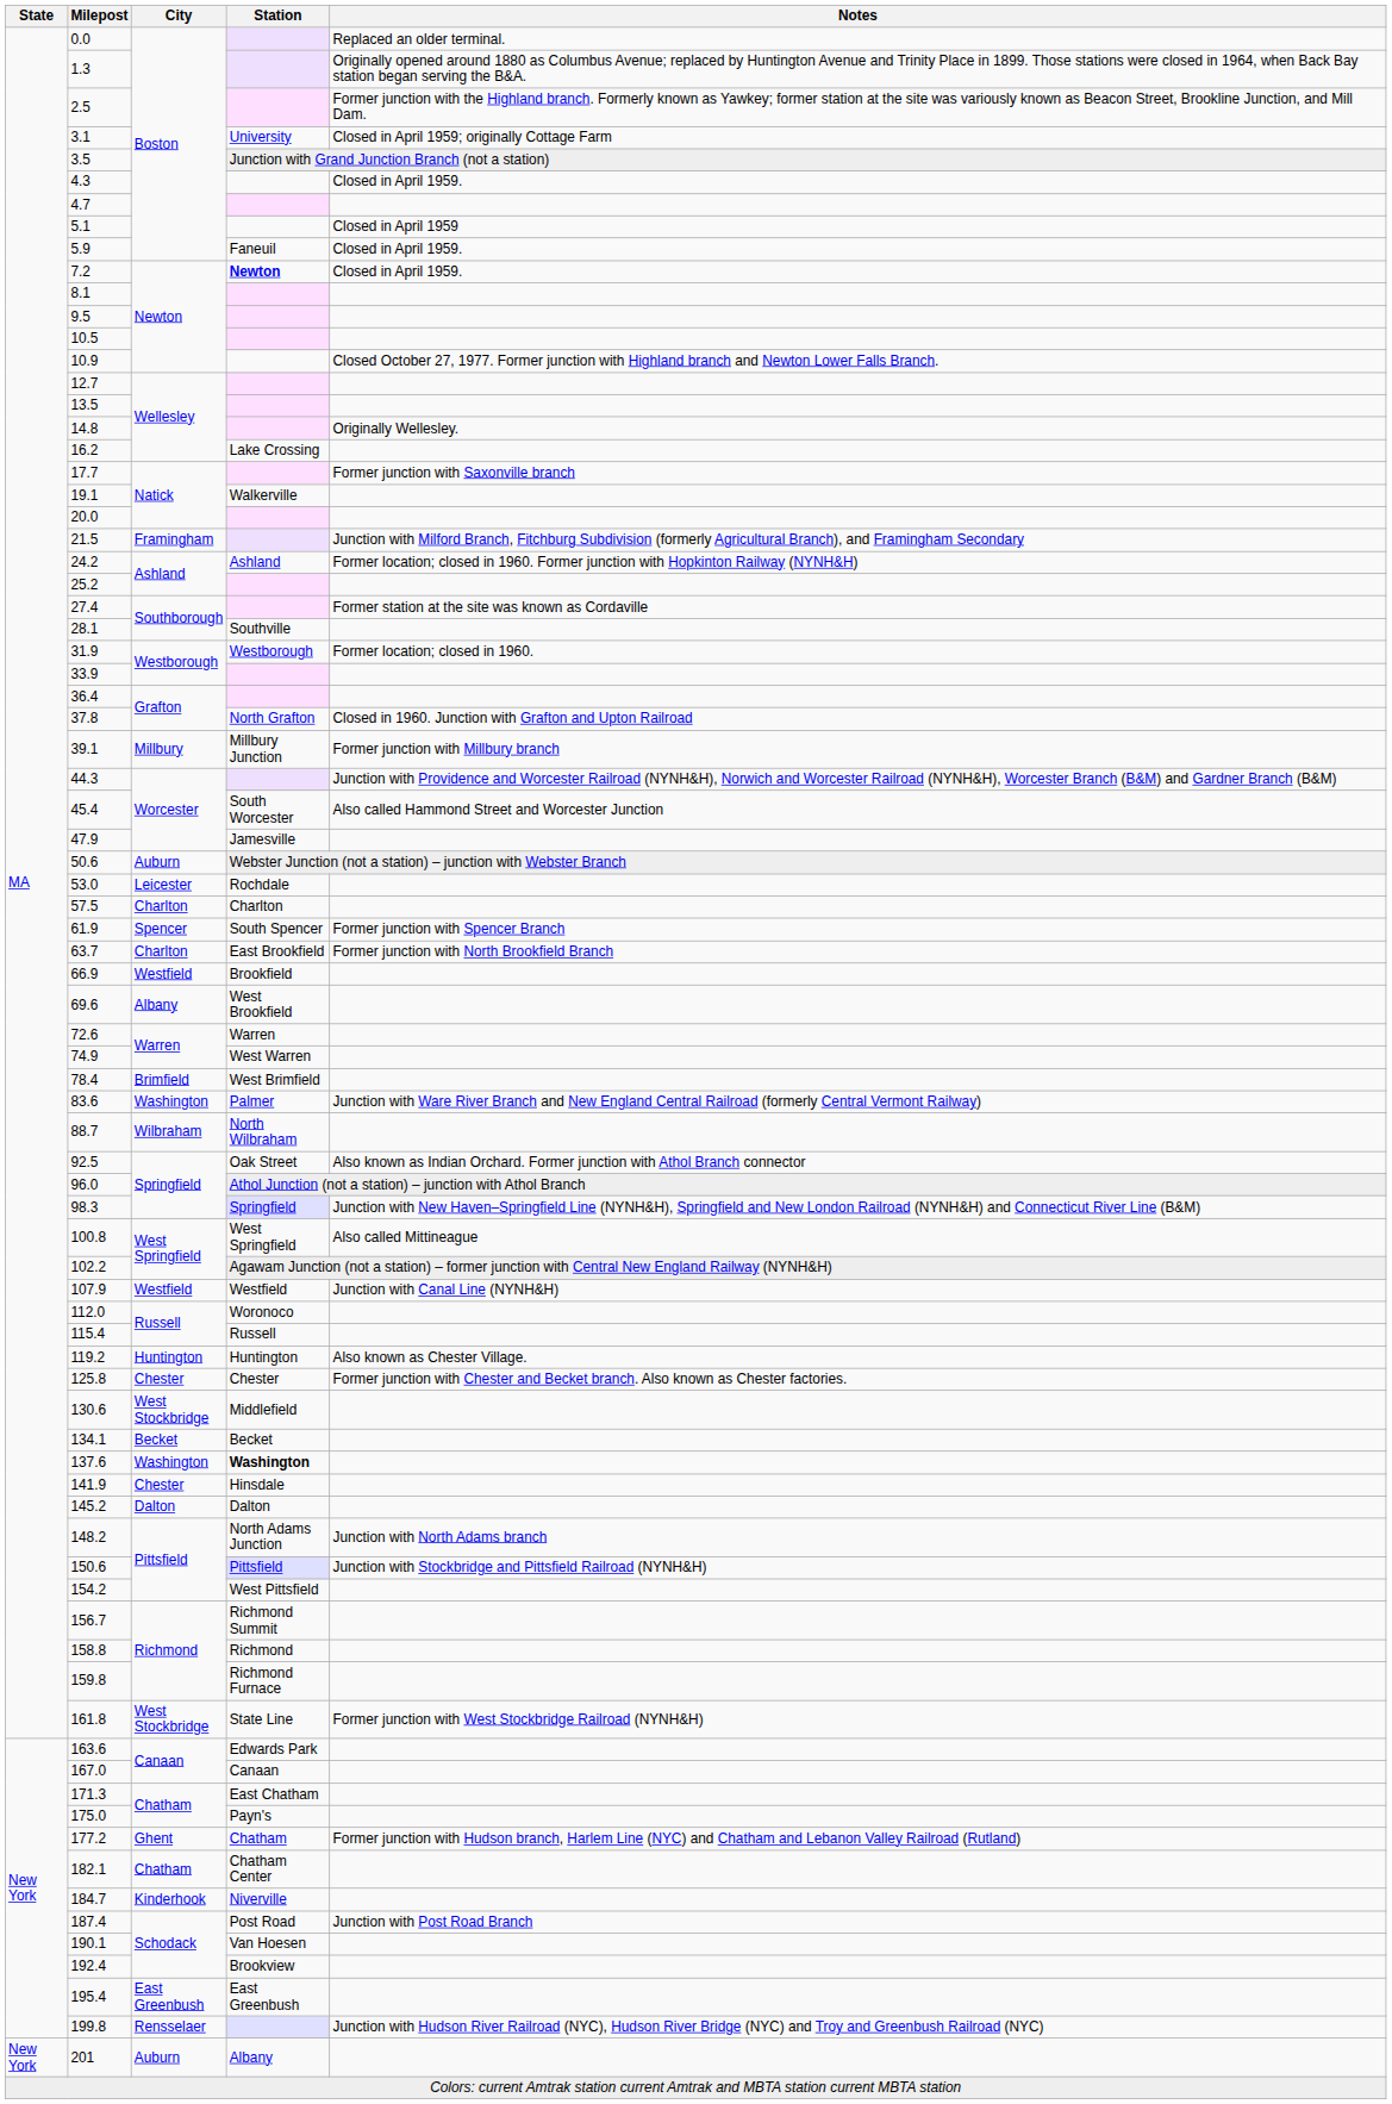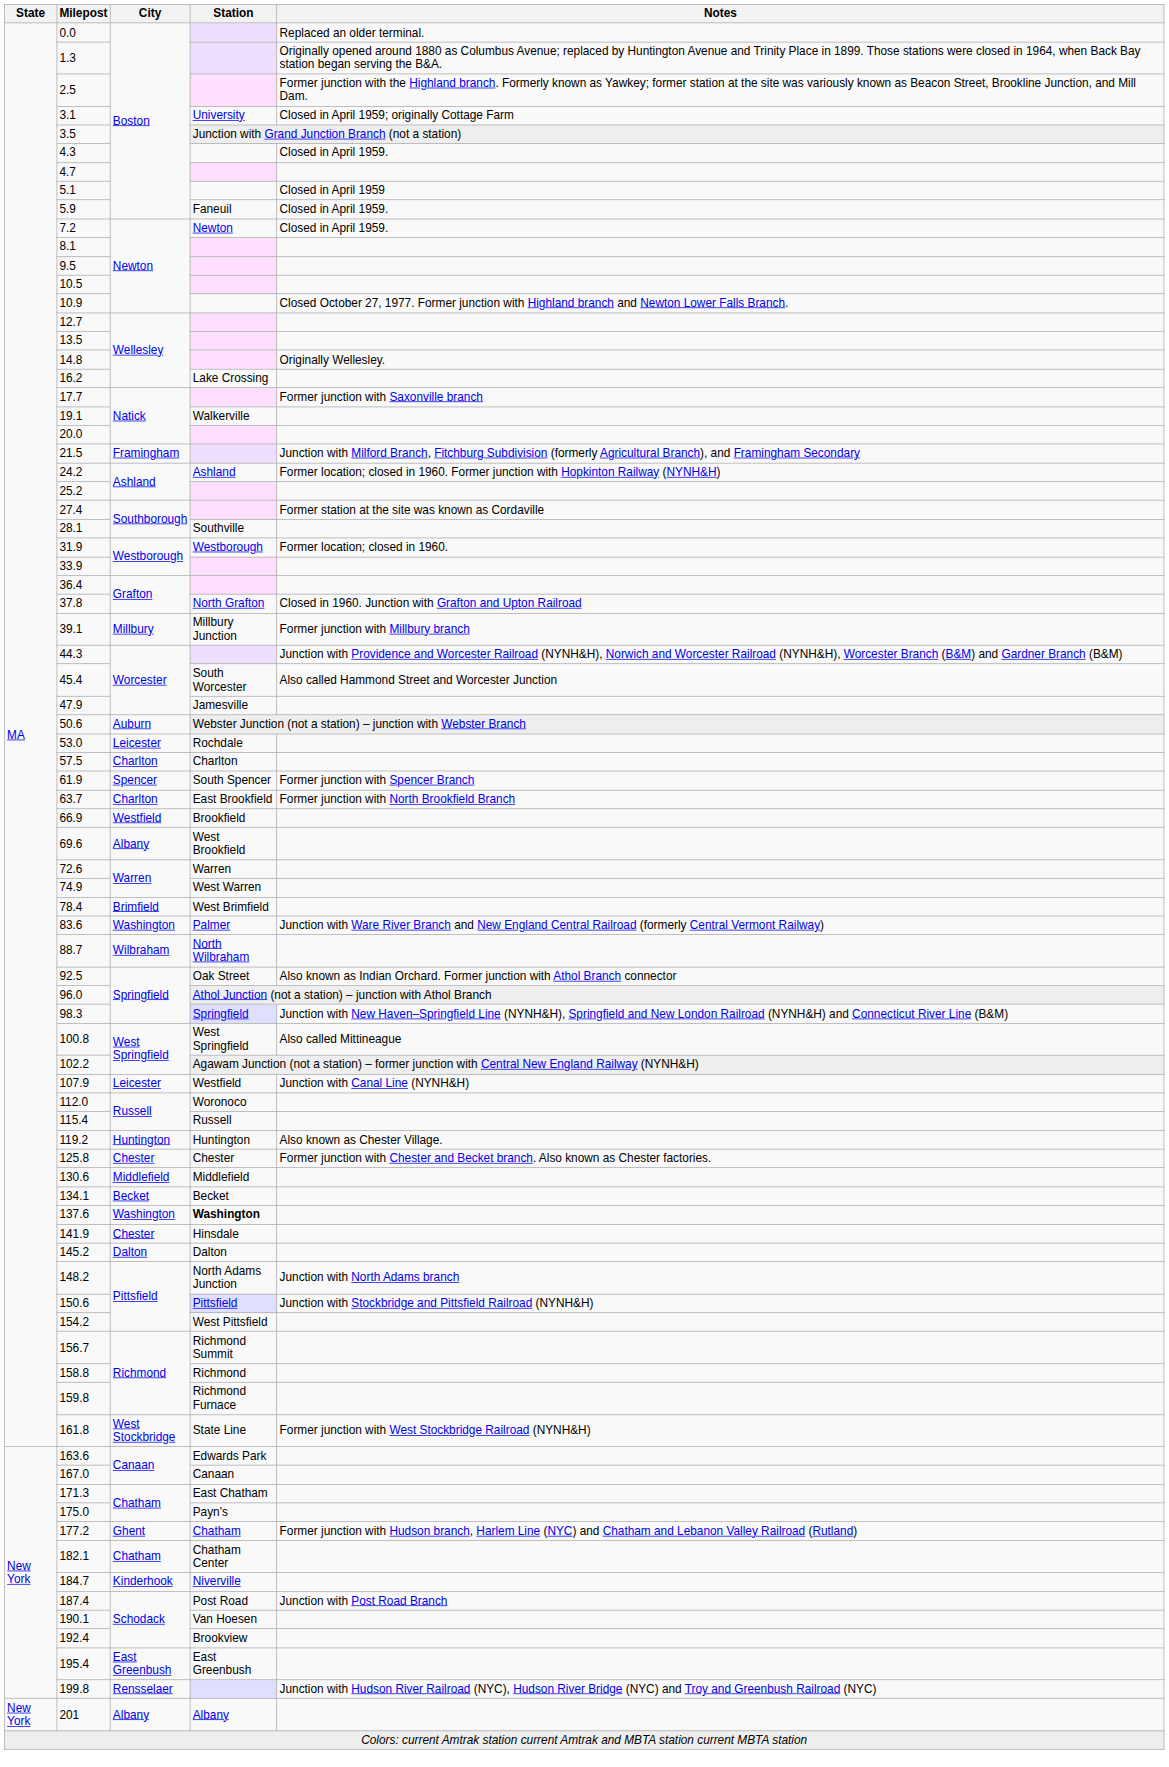 <table class="wikitable">
 <tr>
 <th>State</th>
 <th>Milepost</th>
 <th scope="col" width="100">City</th>
 <th scope="col" width="110">Station</th>
 <th>Notes</th>
 </tr>
 <tr>
 <td rowspan=68><a href='#'>MA</a></td>
 <td>0.0</td>
 <td rowspan=9><a href='#'>Boston</a></td>
 <td bgcolor=efdfff></td>
 <td>Replaced an older terminal.</td>
 </tr>
 <tr>
 <td>1.3</td>
 <td bgcolor=efdfff></td>
 <td>Originally opened around 1880 as Columbus Avenue; replaced by Huntington Avenue and Trinity Place in 1899. Those stations were closed in 1964, when Back Bay station began serving the B&A.</td>
 </tr>
 <tr>
 <td>2.5</td>
 <td bgcolor=ffdfff></td>
 <td>Former junction with the <a href='#'>Highland branch</a>. Formerly known as Yawkey; former station at the site was variously known as Beacon Street, Brookline Junction, and Mill Dam.</td>
 </tr>
 <tr>
 <td>3.1</td>
 <td><a href='#'>University</a></td>
 <td>Closed in April 1959; originally Cottage Farm</td>
 </tr>
 <tr>
 <td>3.5</td>
 <td bgcolor="eeeeee" colspan="2">Junction with <a href='#'>Grand Junction Branch</a> (not a station)</td>
 </tr>
 <tr>
 <td>4.3</td>
 <td></td>
 <td>Closed in April 1959.</td>
 </tr>
 <tr>
 <td>4.7</td>
 <td bgcolor=ffdfff></td>
 <td></td>
 </tr>
 <tr>
 <td>5.1</td>
 <td></td>
 <td>Closed in April 1959</td>
 </tr>
 <tr>
 <td>5.9</td>
 <td>Faneuil</td>
 <td>Closed in April 1959.</td>
 </tr>
 <tr>
 <td>7.2</td>
 <td rowspan=5><a href='#'>Newton</a></td>
-<td><strong><a href='#'>Newton</a></strong></td>
+<td><a href='#'>Newton</a></td>
 <td>Closed in April 1959.</td>
 </tr>
 <tr>
 <td>8.1</td>
 <td bgcolor=ffdfff></td>
 <td></td>
 </tr>
 <tr>
 <td>9.5</td>
 <td bgcolor=ffdfff></td>
 <td></td>
 </tr>
 <tr>
 <td>10.5</td>
 <td bgcolor=ffdfff></td>
 <td></td>
 </tr>
 <tr>
 <td>10.9</td>
 <td></td>
 <td>Closed October 27, 1977. Former junction with <a href='#'>Highland branch</a> and <a href='#'>Newton Lower Falls Branch</a>.</td>
 </tr>
 <tr>
 <td>12.7</td>
 <td rowspan=4><a href='#'>Wellesley</a></td>
 <td bgcolor=ffdfff></td>
 <td></td>
 </tr>
 <tr>
 <td>13.5</td>
 <td bgcolor=ffdfff></td>
 <td></td>
 </tr>
 <tr>
 <td>14.8</td>
 <td bgcolor=ffdfff></td>
 <td>Originally Wellesley.</td>
 </tr>
 <tr>
 <td>16.2</td>
 <td>Lake Crossing</td>
 <td></td>
 </tr>
 <tr>
 <td>17.7</td>
 <td rowspan=3><a href='#'>Natick</a></td>
 <td bgcolor=ffdfff></td>
 <td>Former junction with <a href='#'>Saxonville branch</a></td>
 </tr>
 <tr>
 <td>19.1</td>
 <td>Walkerville</td>
 <td></td>
 </tr>
 <tr>
 <td>20.0</td>
 <td bgcolor=ffdfff></td>
 <td></td>
 </tr>
 <tr>
 <td>21.5</td>
 <td><a href='#'>Framingham</a></td>
 <td bgcolor=efdfff></td>
 <td>Junction with <a href='#'>Milford Branch</a>, <a href='#'>Fitchburg Subdivision</a> (formerly <a href='#'>Agricultural Branch</a>), and <a href='#'>Framingham Secondary</a></td>
 </tr>
 <tr>
 <td>24.2</td>
 <td rowspan="2"><a href='#'>Ashland</a></td>
 <td><a href='#'>Ashland</a></td>
 <td>Former location; closed in 1960. Former junction with <a href='#'>Hopkinton Railway</a> (<a href='#'>NYNH&H</a>)</td>
 </tr>
 <tr>
 <td>25.2</td>
 <td bgcolor=ffdfff></td>
 <td></td>
 </tr>
 <tr>
 <td>27.4</td>
 <td rowspan=2><a href='#'>Southborough</a></td>
 <td bgcolor=ffdfff></td>
 <td>Former station at the site was known as Cordaville</td>
 </tr>
 <tr>
 <td>28.1</td>
 <td>Southville</td>
 <td></td>
 </tr>
 <tr>
 <td>31.9</td>
 <td rowspan=2><a href='#'>Westborough</a></td>
 <td><a href='#'>Westborough</a></td>
 <td>Former location; closed in 1960.</td>
 </tr>
 <tr>
 <td>33.9</td>
 <td bgcolor=ffdfff></td>
 <td></td>
 </tr>
 <tr>
 <td>36.4</td>
 <td rowspan=2><a href='#'>Grafton</a></td>
 <td bgcolor=ffdfff></td>
 <td></td>
 </tr>
 <tr>
 <td>37.8</td>
 <td><a href='#'>North Grafton</a></td>
 <td>Closed in 1960. Junction with <a href='#'>Grafton and Upton Railroad</a></td>
 </tr>
 <tr>
 <td>39.1</td>
 <td><a href='#'>Millbury</a></td>
 <td>Millbury Junction</td>
 <td>Former junction with <a href='#'>Millbury branch</a></td>
 </tr>
 <tr>
 <td>44.3</td>
 <td rowspan=3><a href='#'>Worcester</a></td>
 <td bgcolor=efdfff></td>
 <td>Junction with <a href='#'>Providence and Worcester Railroad</a> (NYNH&H), <a href='#'>Norwich and Worcester Railroad</a> (NYNH&H), <a href='#'>Worcester Branch</a> (<a href='#'>B&M</a>) and <a href='#'>Gardner Branch</a> (B&M)</td>
 </tr>
 <tr>
 <td>45.4</td>
 <td>South Worcester</td>
 <td>Also called Hammond Street and Worcester Junction</td>
 </tr>
 <tr>
 <td>47.9</td>
 <td>Jamesville</td>
 <td></td>
 </tr>
 <tr>
 <td>50.6</td>
 <td><a href='#'>Auburn</a></td>
 <td bgcolor="eeeeee" colspan="2">Webster Junction (not a station) – junction with <a href='#'>Webster Branch</a></td>
 </tr>
 <tr>
 <td>53.0</td>
 <td><a href='#'>Leicester</a></td>
 <td>Rochdale</td>
 <td></td>
 </tr>
 <tr>
 <td>57.5</td>
 <td><a href='#'>Charlton</a></td>
 <td>Charlton</td>
 <td></td>
 </tr>
 <tr>
 <td>61.9</td>
 <td><a href='#'>Spencer</a></td>
 <td>South Spencer</td>
 <td>Former junction with <a href='#'>Spencer Branch</a></td>
 </tr>
 <tr>
 <td>63.7</td>
 <td><a href='#'>Charlton</a></td>
 <td>East Brookfield</td>
 <td>Former junction with <a href='#'>North Brookfield Branch</a></td>
 </tr>
 <tr>
 <td>66.9</td>
 <td><a href='#'>Westfield</a></td>
 <td>Brookfield</td>
 <td></td>
 </tr>
 <tr>
 <td>69.6</td>
 <td><a href='#'>Albany</a></td>
 <td>West Brookfield</td>
 <td></td>
 </tr>
 <tr>
 <td>72.6</td>
 <td rowspan=2><a href='#'>Warren</a></td>
 <td>Warren</td>
 <td></td>
 </tr>
 <tr>
 <td>74.9</td>
 <td>West Warren</td>
 <td></td>
 </tr>
 <tr>
 <td>78.4</td>
 <td><a href='#'>Brimfield</a></td>
 <td>West Brimfield</td>
 <td></td>
 </tr>
 <tr>
 <td>83.6</td>
 <td><a href='#'>Washington</a></td>
 <td><a href='#'>Palmer</a></td>
 <td>Junction with <a href='#'>Ware River Branch</a> and <a href='#'>New England Central Railroad</a> (formerly <a href='#'>Central Vermont Railway</a>)</td>
 </tr>
 <tr>
 <td>88.7</td>
 <td><a href='#'>Wilbraham</a></td>
 <td><a href='#'>North Wilbraham</a></td>
 <td></td>
 </tr>
 <tr>
 <td>92.5</td>
 <td rowspan=3><a href='#'>Springfield</a></td>
 <td>Oak Street</td>
 <td>Also known as Indian Orchard. Former junction with <a href='#'>Athol Branch</a> connector</td>
 </tr>
 <tr>
 <td>96.0</td>
 <td bgcolor="eeeeee" colspan="2"><a href='#'>Athol Junction</a> (not a station) – junction with Athol Branch</td>
 </tr>
 <tr>
 <td>98.3</td>
 <td bgcolor=dfdfff><a href='#'>Springfield</a></td>
 <td>Junction with <a href='#'>New Haven–Springfield Line</a> (NYNH&H), <a href='#'>Springfield and New London Railroad</a> (NYNH&H) and <a href='#'>Connecticut River Line</a> (B&M)</td>
 </tr>
 <tr>
 <td>100.8</td>
 <td rowspan=2><a href='#'>West Springfield</a></td>
 <td>West Springfield</td>
 <td>Also called Mittineague</td>
 </tr>
 <tr>
 <td>102.2</td>
 <td bgcolor="eeeeee" colspan="2">Agawam Junction (not a station) – former junction with <a href='#'>Central New England Railway</a> (NYNH&H)</td>
 </tr>
 <tr>
 <td>107.9</td>
-<td><a href='#'>Westfield</a></td>
+<td><a href='#'>Leicester</a></td>
 <td>Westfield</td>
 <td>Junction with <a href='#'>Canal Line</a> (NYNH&H)</td>
 </tr>
 <tr>
 <td>112.0</td>
 <td rowspan=2><a href='#'>Russell</a></td>
 <td>Woronoco</td>
 <td></td>
 </tr>
 <tr>
 <td>115.4</td>
 <td>Russell</td>
 <td></td>
 </tr>
 <tr>
 <td>119.2</td>
 <td><a href='#'>Huntington</a></td>
 <td>Huntington</td>
 <td>Also known as Chester Village.</td>
 </tr>
 <tr>
 <td>125.8</td>
 <td><a href='#'>Chester</a></td>
 <td>Chester</td>
 <td>Former junction with <a href='#'>Chester and Becket branch</a>. Also known as Chester factories.</td>
 </tr>
 <tr>
 <td>130.6</td>
-<td><a href='#'>West Stockbridge</a></td>
+<td><a href='#'>Middlefield</a></td>
 <td>Middlefield</td>
 <td></td>
 </tr>
 <tr>
 <td>134.1</td>
 <td><a href='#'>Becket</a></td>
 <td>Becket</td>
 <td></td>
 </tr>
 <tr>
 <td>137.6</td>
 <td><a href='#'>Washington</a></td>
 <td><strong>Washington</strong></td>
 <td></td>
 </tr>
 <tr>
 <td>141.9</td>
 <td><a href='#'>Chester</a></td>
 <td>Hinsdale</td>
 <td></td>
 </tr>
 <tr>
 <td>145.2</td>
 <td><a href='#'>Dalton</a></td>
 <td>Dalton</td>
 <td></td>
 </tr>
 <tr>
 <td>148.2</td>
 <td rowspan=3><a href='#'>Pittsfield</a></td>
 <td>North Adams Junction</td>
 <td>Junction with <a href='#'>North Adams branch</a></td>
 </tr>
 <tr>
 <td>150.6</td>
 <td bgcolor=dfdfff><a href='#'>Pittsfield</a></td>
 <td>Junction with <a href='#'>Stockbridge and Pittsfield Railroad</a> (NYNH&H)</td>
 </tr>
 <tr>
 <td>154.2</td>
 <td>West Pittsfield</td>
 <td></td>
 </tr>
 <tr>
 <td>156.7</td>
 <td rowspan=3><a href='#'>Richmond</a></td>
 <td>Richmond Summit</td>
 <td></td>
 </tr>
 <tr>
 <td>158.8</td>
 <td>Richmond</td>
 <td></td>
 </tr>
 <tr>
 <td>159.8</td>
 <td>Richmond Furnace</td>
 <td></td>
 </tr>
 <tr>
 <td>161.8</td>
 <td><a href='#'>West Stockbridge</a></td>
 <td>State Line</td>
 <td>Former junction with <a href='#'>West Stockbridge Railroad</a> (NYNH&H)</td>
 </tr>
 <tr>
 <td rowspan=12><a href='#'>New York</a></td>
 <td>163.6</td>
 <td rowspan=2><a href='#'>Canaan</a></td>
 <td>Edwards Park</td>
 <td></td>
 </tr>
 <tr>
 <td>167.0</td>
 <td>Canaan</td>
 <td></td>
 </tr>
 <tr>
 <td>171.3</td>
 <td rowspan=2><a href='#'>Chatham</a></td>
 <td>East Chatham</td>
 <td></td>
 </tr>
 <tr>
 <td>175.0</td>
 <td>Payn's</td>
 <td></td>
 </tr>
 <tr>
 <td>177.2</td>
 <td><a href='#'>Ghent</a></td>
 <td><a href='#'>Chatham</a></td>
 <td>Former junction with <a href='#'>Hudson branch</a>, <a href='#'>Harlem Line</a> (<a href='#'>NYC</a>) and <a href='#'>Chatham and Lebanon Valley Railroad</a> (<a href='#'>Rutland</a>)</td>
 </tr>
 <tr>
 <td>182.1</td>
 <td><a href='#'>Chatham</a></td>
 <td>Chatham Center</td>
 <td></td>
 </tr>
 <tr>
 <td>184.7</td>
 <td><a href='#'>Kinderhook</a></td>
 <td><a href='#'>Niverville</a></td>
 <td></td>
 </tr>
 <tr>
 <td>187.4</td>
 <td rowspan=3><a href='#'>Schodack</a></td>
 <td>Post Road</td>
 <td>Junction with <a href='#'>Post Road Branch</a></td>
 </tr>
 <tr>
 <td>190.1</td>
 <td>Van Hoesen</td>
 <td></td>
 </tr>
 <tr>
 <td>192.4</td>
 <td>Brookview</td>
 <td></td>
 </tr>
 <tr>
 <td>195.4</td>
 <td><a href='#'>East Greenbush</a></td>
 <td>East Greenbush</td>
 <td></td>
 </tr>
 <tr>
 <td>199.8</td>
 <td><a href='#'>Rensselaer</a></td>
 <td bgcolor=dfdfff></td>
 <td>Junction with <a href='#'>Hudson River Railroad</a> (NYC), <a href='#'>Hudson River Bridge</a> (NYC) and <a href='#'>Troy and Greenbush Railroad</a> (NYC)</td>
 </tr>
 <tr>
 <td><a href='#'>New York</a></td>
 <td>201</td>
-<td><a href='#'>Auburn</a></td>
+<td><a href='#'>Albany</a></td>
 <td><a href='#'>Albany</a></td>
 <td></td>
 </tr>
 <tr>
 <td colspan=5 align=center bgcolor=eeeeee><em> Colors:  current Amtrak station  current Amtrak and MBTA station  current MBTA station</em></td>
 </tr>
 </table>
